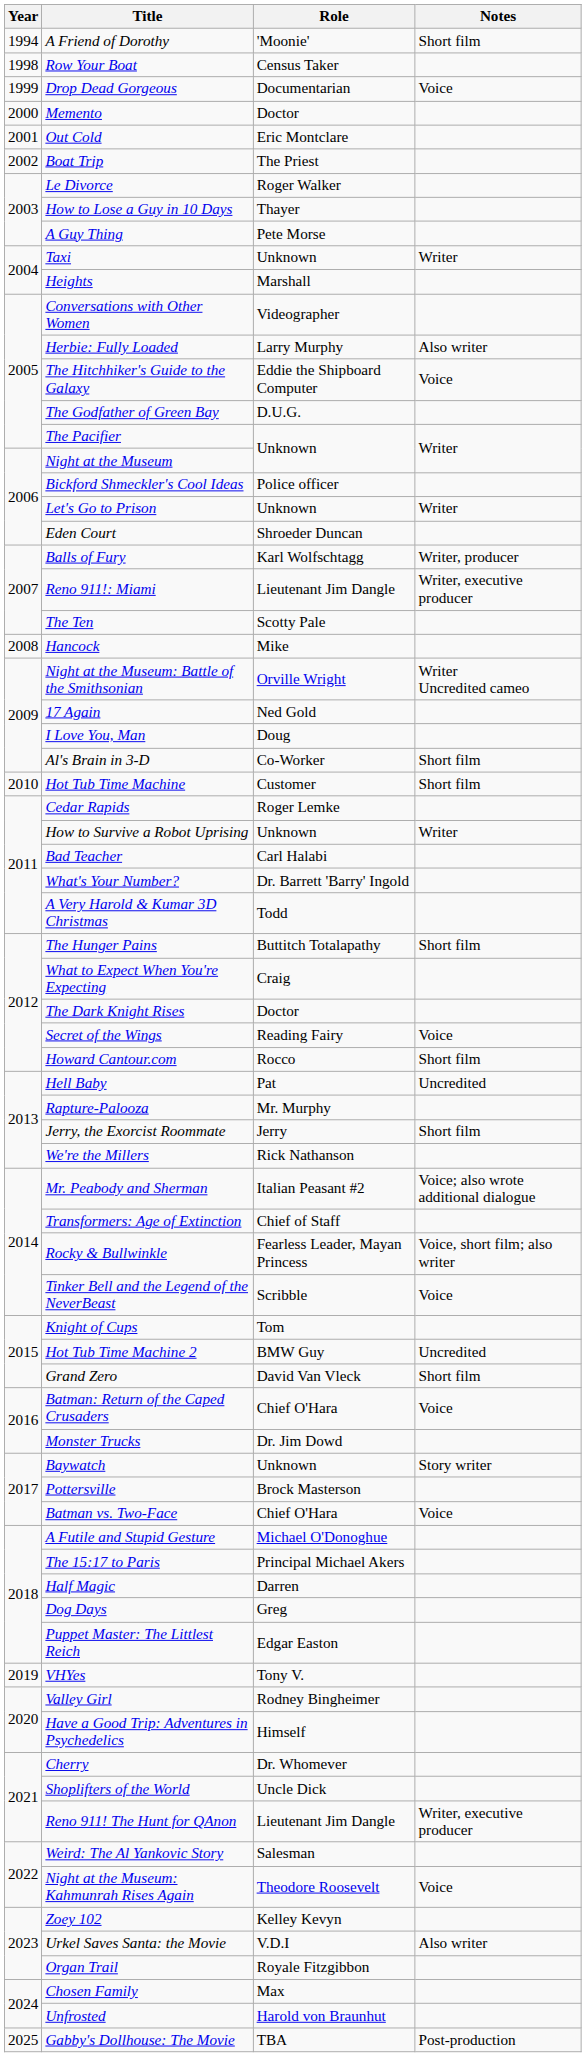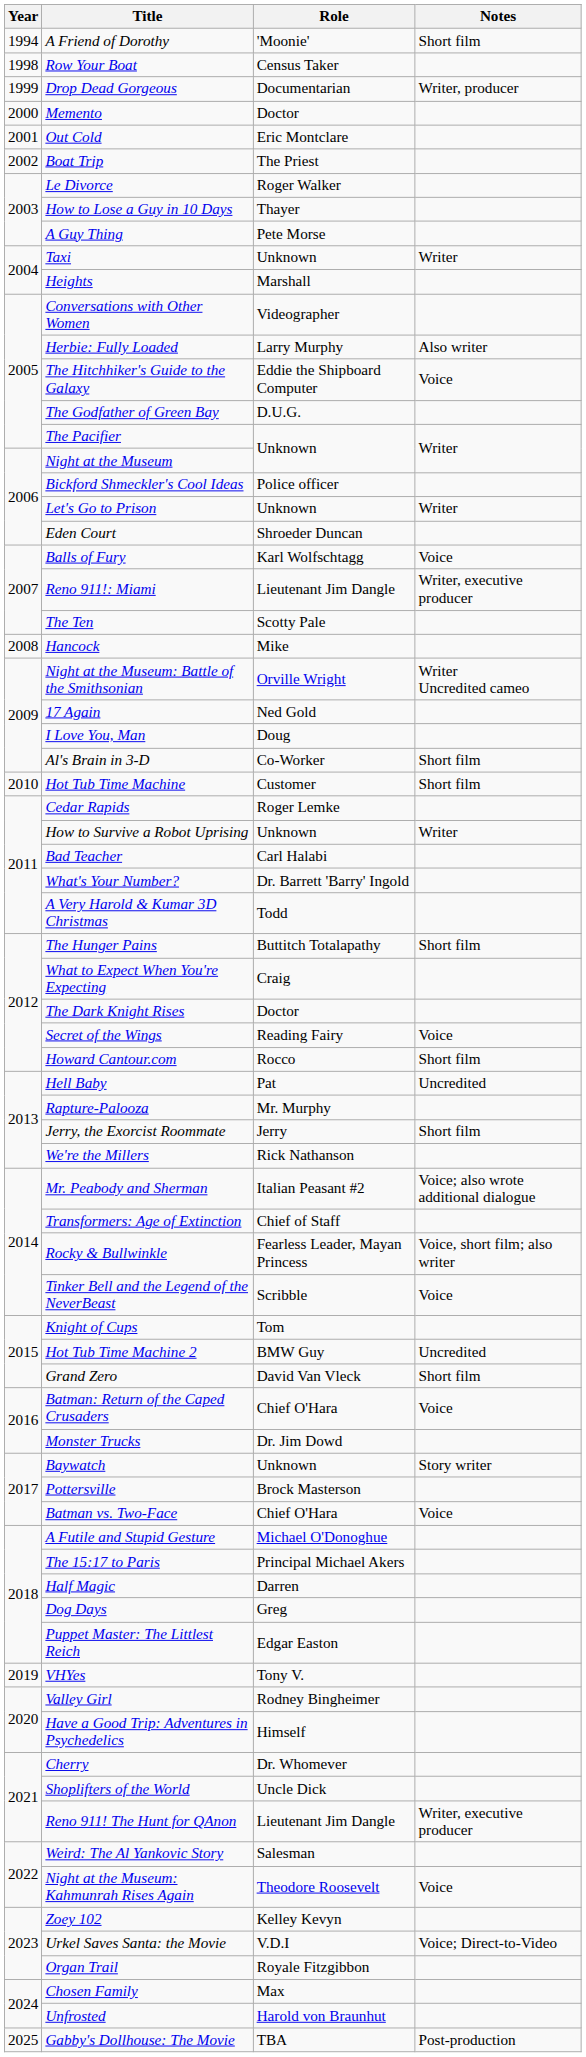 <table class="wikitable sortable">
 <tr>
 <th>Year</th>
 <th>Title</th>
 <th>Role</th>
 <th class="unsortable">Notes</th>
 </tr>
 <tr>
 <td>1994</td>
 <td><em>A Friend of Dorothy</em></td>
 <td>'Moonie'</td>
 <td>Short film</td>
 </tr>
 <tr>
 <td>1998</td>
 <td><em><a href='#'>Row Your Boat</a></em></td>
 <td>Census Taker</td>
 <td></td>
 </tr>
 <tr>
 <td>1999</td>
 <td><em><a href='#'>Drop Dead Gorgeous</a></em></td>
 <td>Documentarian</td>
-<td>Voice</td>
+<td>Writer, producer</td>
 </tr>
 <tr>
 <td>2000</td>
 <td><em><a href='#'>Memento</a></em></td>
 <td>Doctor</td>
 <td></td>
 </tr>
 <tr>
 <td>2001</td>
 <td><em><a href='#'>Out Cold</a></em></td>
 <td>Eric Montclare</td>
 <td></td>
 </tr>
 <tr>
 <td>2002</td>
 <td><em><a href='#'>Boat Trip</a></em></td>
 <td>The Priest</td>
 <td></td>
 </tr>
 <tr>
 <td rowspan=3>2003</td>
 <td><em><a href='#'>Le Divorce</a></em></td>
 <td>Roger Walker</td>
 <td></td>
 </tr>
 <tr>
 <td><em><a href='#'>How to Lose a Guy in 10 Days</a></em></td>
 <td>Thayer</td>
 <td></td>
 </tr>
 <tr>
 <td><em><a href='#'>A Guy Thing</a></em></td>
 <td>Pete Morse</td>
 <td></td>
 </tr>
 <tr>
 <td rowspan=2>2004</td>
 <td><em><a href='#'>Taxi</a></em></td>
 <td>Unknown</td>
 <td>Writer</td>
 </tr>
 <tr>
 <td><em><a href='#'>Heights</a></em></td>
 <td>Marshall</td>
 <td></td>
 </tr>
 <tr>
 <td rowspan=5>2005</td>
 <td><em><a href='#'>Conversations with Other Women</a></em></td>
 <td>Videographer</td>
 <td></td>
 </tr>
 <tr>
 <td><em><a href='#'>Herbie: Fully Loaded</a></em></td>
 <td>Larry Murphy</td>
 <td>Also writer</td>
 </tr>
 <tr>
 <td><em><a href='#'>The Hitchhiker's Guide to the Galaxy</a></em></td>
 <td>Eddie the Shipboard Computer</td>
 <td>Voice</td>
 </tr>
 <tr>
 <td><em><a href='#'>The Godfather of Green Bay</a></em></td>
 <td>D.U.G.</td>
 <td></td>
 </tr>
 <tr>
 <td><em><a href='#'>The Pacifier</a></em></td>
 <td rowspan=2>Unknown</td>
 <td rowspan=2>Writer</td>
 </tr>
 <tr>
 <td rowspan=4>2006</td>
 <td><em><a href='#'>Night at the Museum</a></em></td>
 </tr>
 <tr>
 <td><em><a href='#'>Bickford Shmeckler's Cool Ideas</a></em></td>
 <td>Police officer</td>
 <td></td>
 </tr>
 <tr>
 <td><em><a href='#'>Let's Go to Prison</a></em></td>
 <td>Unknown</td>
 <td>Writer</td>
 </tr>
 <tr>
 <td><em>Eden Court</em></td>
 <td>Shroeder Duncan</td>
 <td></td>
 </tr>
 <tr>
 <td rowspan=3>2007</td>
 <td><em><a href='#'>Balls of Fury</a></em></td>
 <td>Karl Wolfschtagg</td>
-<td>Writer, producer</td>
+<td>Voice</td>
 </tr>
 <tr>
 <td><em><a href='#'>Reno 911!: Miami</a></em></td>
 <td>Lieutenant Jim Dangle</td>
 <td>Writer, executive producer</td>
 </tr>
 <tr>
 <td><em><a href='#'>The Ten</a></em></td>
 <td>Scotty Pale</td>
 <td></td>
 </tr>
 <tr>
 <td>2008</td>
 <td><em><a href='#'>Hancock</a></em></td>
 <td>Mike</td>
 <td></td>
 </tr>
 <tr>
 <td rowspan=4>2009</td>
 <td><em><a href='#'>Night at the Museum: Battle of the Smithsonian</a></em></td>
 <td><a href='#'>Orville Wright</a></td>
 <td>Writer<br>Uncredited cameo</td>
 </tr>
 <tr>
 <td><em><a href='#'>17 Again</a></em></td>
 <td>Ned Gold</td>
 <td></td>
 </tr>
 <tr>
 <td><em><a href='#'>I Love You, Man</a></em></td>
 <td>Doug</td>
 <td></td>
 </tr>
 <tr>
 <td><em>Al's Brain in 3-D</em></td>
 <td>Co-Worker</td>
 <td>Short film</td>
 </tr>
 <tr>
 <td>2010</td>
 <td><em><a href='#'>Hot Tub Time Machine</a></em></td>
 <td>Customer</td>
 <td>Short film</td>
 </tr>
 <tr>
 <td rowspan=5>2011</td>
 <td><em><a href='#'>Cedar Rapids</a></em></td>
 <td>Roger Lemke</td>
 <td></td>
 </tr>
 <tr>
 <td><em>How to Survive a Robot Uprising</em></td>
 <td>Unknown</td>
 <td>Writer</td>
 </tr>
 <tr>
 <td><em><a href='#'>Bad Teacher</a></em></td>
 <td>Carl Halabi</td>
 <td></td>
 </tr>
 <tr>
 <td><em><a href='#'>What's Your Number?</a></em></td>
 <td>Dr. Barrett 'Barry' Ingold</td>
 <td></td>
 </tr>
 <tr>
 <td><em><a href='#'>A Very Harold & Kumar 3D Christmas</a></em></td>
 <td>Todd</td>
 <td></td>
 </tr>
 <tr>
 <td rowspan=5>2012</td>
 <td><em><a href='#'>The Hunger Pains</a></em></td>
 <td>Buttitch Totalapathy</td>
 <td>Short film</td>
 </tr>
 <tr>
 <td><em><a href='#'>What to Expect When You're Expecting</a></em></td>
 <td>Craig</td>
 <td></td>
 </tr>
 <tr>
 <td><em><a href='#'>The Dark Knight Rises</a></em></td>
 <td>Doctor</td>
 <td></td>
 </tr>
 <tr>
 <td><em><a href='#'>Secret of the Wings</a></em></td>
 <td>Reading Fairy</td>
 <td>Voice</td>
 </tr>
 <tr>
 <td><em><a href='#'>Howard Cantour.com</a></em></td>
 <td>Rocco</td>
 <td>Short film</td>
 </tr>
 <tr>
 <td rowspan=4>2013</td>
 <td><em><a href='#'>Hell Baby</a></em></td>
 <td>Pat</td>
 <td>Uncredited</td>
 </tr>
 <tr>
 <td><em><a href='#'>Rapture-Palooza</a></em></td>
 <td>Mr. Murphy</td>
 <td></td>
 </tr>
 <tr>
 <td><em>Jerry, the Exorcist Roommate</em></td>
 <td>Jerry</td>
 <td>Short film</td>
 </tr>
 <tr>
 <td><em><a href='#'>We're the Millers</a></em></td>
 <td>Rick Nathanson</td>
 <td></td>
 </tr>
 <tr>
 <td rowspan=4>2014</td>
 <td><em><a href='#'>Mr. Peabody and Sherman</a></em></td>
 <td>Italian Peasant #2</td>
 <td>Voice; also wrote additional dialogue</td>
 </tr>
 <tr>
 <td><em><a href='#'>Transformers: Age of Extinction</a></em></td>
 <td>Chief of Staff</td>
 <td></td>
 </tr>
 <tr>
 <td><em><a href='#'>Rocky & Bullwinkle</a></em></td>
 <td>Fearless Leader, Mayan Princess</td>
 <td>Voice, short film; also writer</td>
 </tr>
 <tr>
 <td><em><a href='#'>Tinker Bell and the Legend of the NeverBeast</a></em></td>
 <td>Scribble</td>
 <td>Voice</td>
 </tr>
 <tr>
 <td rowspan=3>2015</td>
 <td><em><a href='#'>Knight of Cups</a></em></td>
 <td>Tom</td>
 <td></td>
 </tr>
 <tr>
 <td><em><a href='#'>Hot Tub Time Machine 2</a></em></td>
 <td>BMW Guy</td>
 <td>Uncredited</td>
 </tr>
 <tr>
 <td><em>Grand Zero</em></td>
 <td>David Van Vleck</td>
 <td>Short film</td>
 </tr>
 <tr>
 <td rowspan=2>2016</td>
 <td><em><a href='#'>Batman: Return of the Caped Crusaders</a></em></td>
 <td>Chief O'Hara</td>
 <td>Voice</td>
 </tr>
 <tr>
 <td><em><a href='#'>Monster Trucks</a></em></td>
 <td>Dr. Jim Dowd</td>
 <td></td>
 </tr>
 <tr>
 <td rowspan=3>2017</td>
 <td><em><a href='#'>Baywatch</a></em></td>
 <td>Unknown</td>
 <td>Story writer</td>
 </tr>
 <tr>
 <td><em><a href='#'>Pottersville</a></em></td>
 <td>Brock Masterson</td>
 <td></td>
 </tr>
 <tr>
 <td><em><a href='#'>Batman vs. Two-Face</a></em></td>
 <td>Chief O'Hara</td>
 <td>Voice</td>
 </tr>
 <tr>
 <td rowspan=5>2018</td>
 <td><em><a href='#'>A Futile and Stupid Gesture</a></em></td>
 <td><a href='#'>Michael O'Donoghue</a></td>
 <td></td>
 </tr>
 <tr>
 <td><em><a href='#'>The 15:17 to Paris</a></em></td>
 <td>Principal Michael Akers</td>
 <td></td>
 </tr>
 <tr>
 <td><em><a href='#'>Half Magic</a></em></td>
 <td>Darren</td>
 <td></td>
 </tr>
 <tr>
 <td><em><a href='#'>Dog Days</a></em></td>
 <td>Greg</td>
 <td></td>
 </tr>
 <tr>
 <td><em><a href='#'>Puppet Master: The Littlest Reich</a></em></td>
 <td>Edgar Easton</td>
 <td></td>
 </tr>
 <tr>
 <td>2019</td>
 <td><em><a href='#'>VHYes</a></em></td>
 <td>Tony V.</td>
 <td></td>
 </tr>
 <tr>
 <td rowspan=2>2020</td>
 <td><em><a href='#'>Valley Girl</a></em></td>
 <td>Rodney Bingheimer</td>
 <td></td>
 </tr>
 <tr>
 <td><em><a href='#'>Have a Good Trip: Adventures in Psychedelics</a></em></td>
 <td>Himself</td>
 <td></td>
 </tr>
 <tr>
 <td rowspan="3">2021</td>
 <td><em><a href='#'>Cherry</a></em></td>
 <td>Dr. Whomever</td>
 <td></td>
 </tr>
 <tr>
 <td><em><a href='#'>Shoplifters of the World</a></em></td>
 <td>Uncle Dick</td>
 <td></td>
 </tr>
 <tr>
 <td><em><a href='#'>Reno 911! The Hunt for QAnon</a></em></td>
 <td>Lieutenant Jim Dangle</td>
 <td>Writer, executive producer</td>
 </tr>
 <tr>
 <td rowspan="2">2022</td>
 <td><em><a href='#'>Weird: The Al Yankovic Story</a></em></td>
 <td>Salesman</td>
 <td></td>
 </tr>
 <tr>
 <td><em><a href='#'>Night at the Museum: Kahmunrah Rises Again</a></em></td>
 <td><a href='#'>Theodore Roosevelt</a></td>
 <td>Voice</td>
 </tr>
 <tr>
 <td Rowspan="3">2023</td>
 <td><em><a href='#'>Zoey 102</a></em></td>
 <td>Kelley Kevyn</td>
 <td></td>
 </tr>
 <tr>
 <td><em>Urkel Saves Santa: the Movie</em></td>
 <td>V.D.I</td>
-<td>Also writer</td>
+<td>Voice; Direct-to-Video</td>
 </tr>
 <tr>
 <td><em><a href='#'>Organ Trail</a></em></td>
 <td>Royale Fitzgibbon</td>
 <td></td>
 </tr>
 <tr>
 <td rowspan="2">2024</td>
 <td><em><a href='#'>Chosen Family</a></em></td>
 <td>Max</td>
 <td></td>
 </tr>
 <tr>
 <td><em><a href='#'>Unfrosted</a></em></td>
 <td><a href='#'>Harold von Braunhut</a></td>
 <td></td>
 </tr>
 <tr>
 <td>2025</td>
 <td><em><a href='#'>Gabby's Dollhouse: The Movie</a></em></td>
 <td>TBA</td>
 <td>Post-production</td>
 </tr>
 </table>
